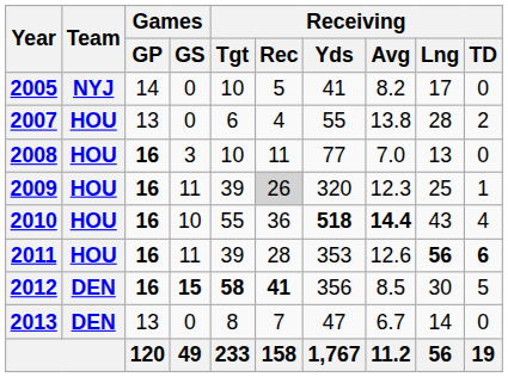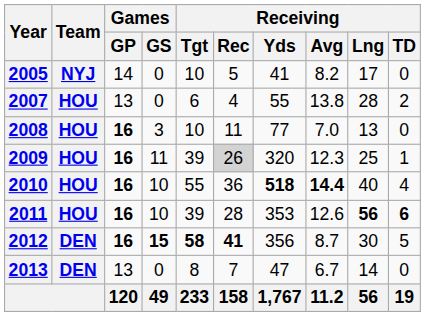 <table class="wikitable" style="text-align:center">
 <tr>
 <th rowspan="2">Year</th>
 <th rowspan="2">Team</th>
 <th colspan="2">Games</th>
 <th colspan="6">Receiving</th>
 </tr>
 <tr>
 <th>GP</th>
 <th>GS</th>
 <th>Tgt</th>
 <th>Rec</th>
 <th>Yds</th>
 <th>Avg</th>
 <th>Lng</th>
 <th>TD</th>
 </tr>
 <tr>
 <th><a href='#'>2005</a></th>
 <th><a href='#'>NYJ</a></th>
 <td>14</td>
 <td>0</td>
 <td>10</td>
 <td>5</td>
 <td>41</td>
 <td>8.2</td>
 <td>17</td>
 <td>0</td>
 </tr>
 <tr>
 <th><a href='#'>2007</a></th>
 <th><a href='#'>HOU</a></th>
 <td>13</td>
 <td>0</td>
 <td>6</td>
 <td>4</td>
 <td>55</td>
 <td>13.8</td>
 <td>28</td>
 <td>2</td>
 </tr>
 <tr>
 <th><a href='#'>2008</a></th>
 <th><a href='#'>HOU</a></th>
 <td><strong>16</strong></td>
 <td>3</td>
 <td>10</td>
 <td>11</td>
 <td>77</td>
 <td>7.0</td>
 <td>13</td>
 <td>0</td>
 </tr>
 <tr>
 <th><a href='#'>2009</a></th>
 <th><a href='#'>HOU</a></th>
 <td><strong>16</strong></td>
 <td>11</td>
 <td>39</td>
 <td style="background: lightgrey;">26</td>
 <td>320</td>
 <td>12.3</td>
 <td>25</td>
 <td>1</td>
 </tr>
 <tr>
 <th><a href='#'>2010</a></th>
 <th><a href='#'>HOU</a></th>
 <td><strong>16</strong></td>
 <td>10</td>
 <td>55</td>
 <td>36</td>
 <td><strong>518</strong></td>
 <td><strong>14.4</strong></td>
-<td>43</td>
+<td>40</td>
 <td>4</td>
 </tr>
 <tr>
 <th><a href='#'>2011</a></th>
 <th><a href='#'>HOU</a></th>
 <td><strong>16</strong></td>
-<td>11</td>
+<td>10</td>
 <td>39</td>
 <td>28</td>
 <td>353</td>
 <td>12.6</td>
 <td><strong>56</strong></td>
 <td><strong>6</strong></td>
 </tr>
 <tr>
 <th><a href='#'>2012</a></th>
 <th><a href='#'>DEN</a></th>
 <td><strong>16</strong></td>
 <td><strong>15</strong></td>
 <td><strong>58</strong></td>
 <td><strong>41</strong></td>
 <td>356</td>
-<td>8.5</td>
+<td>8.7</td>
 <td>30</td>
 <td>5</td>
 </tr>
 <tr>
 <th><a href='#'>2013</a></th>
 <th><a href='#'>DEN</a></th>
 <td>13</td>
 <td>0</td>
 <td>8</td>
 <td>7</td>
 <td>47</td>
 <td>6.7</td>
 <td>14</td>
 <td>0</td>
 </tr>
 <tr>
 <th colspan="2"></th>
 <th>120</th>
 <th>49</th>
 <th>233</th>
 <th>158</th>
 <th>1,767</th>
 <th>11.2</th>
 <th>56</th>
 <th>19</th>
 </tr>
 </table>
